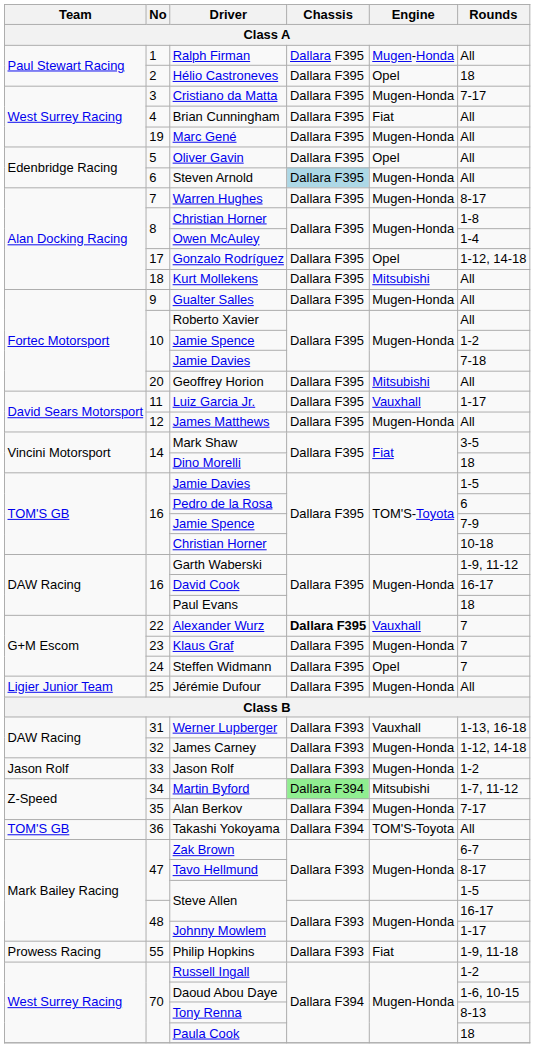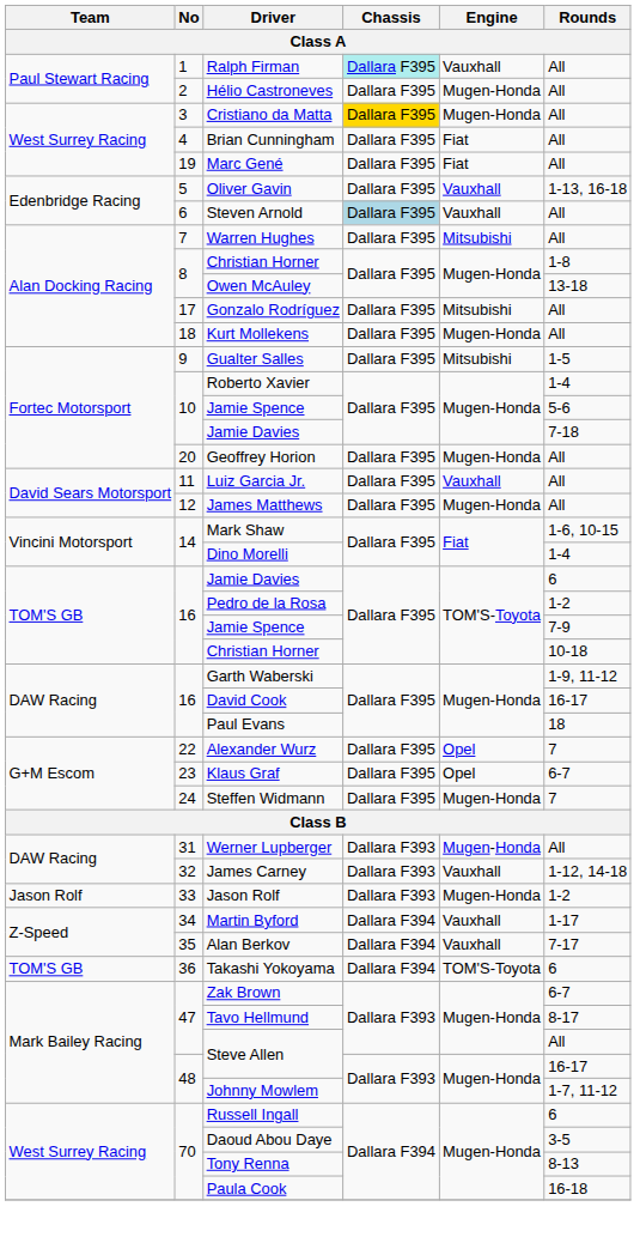 <table class="wikitable" style="font-size: 85%;">
 <tr>
 <th>Team</th>
 <th>No</th>
 <th>Driver</th>
 <th>Chassis</th>
 <th>Engine</th>
 <th>Rounds</th>
 </tr>
 <tr>
 <th colspan=6>Class A</th>
 </tr>
 <tr>
 <td rowspan=2> <a href='#'>Paul Stewart Racing</a></td>
 <td>1</td>
 <td> <a href='#'>Ralph Firman</a></td>
-<td nowrap><a href='#'>Dallara</a> F395</td>
-<td><a href='#'>Mugen</a>-<a href='#'>Honda</a></td>
+<td nowrap style="background: paleturquoise;"><a href='#'>Dallara</a> F395</td>
+<td>Vauxhall</td>
 <td>All</td>
 </tr>
 <tr>
 <td>2</td>
 <td> <a href='#'>Hélio Castroneves</a></td>
 <td>Dallara F395</td>
-<td>Opel</td>
-<td>18</td>
+<td>Mugen-Honda</td>
+<td>All</td>
 </tr>
 <tr>
 <td rowspan=3> <a href='#'>West Surrey Racing</a></td>
 <td>3</td>
 <td> <a href='#'>Cristiano da Matta</a></td>
-<td>Dallara F395</td>
+<td style="background: gold;">Dallara F395</td>
 <td>Mugen-Honda</td>
-<td>7-17</td>
+<td>All</td>
 </tr>
 <tr>
 <td>4</td>
 <td> Brian Cunningham</td>
 <td>Dallara F395</td>
 <td>Fiat</td>
 <td>All</td>
 </tr>
 <tr>
 <td>19</td>
 <td> <a href='#'>Marc Gené</a></td>
 <td>Dallara F395</td>
-<td>Mugen-Honda</td>
+<td>Fiat</td>
 <td>All</td>
 </tr>
 <tr>
 <td rowspan=2> Edenbridge Racing</td>
 <td>5</td>
 <td> <a href='#'>Oliver Gavin</a></td>
 <td>Dallara F395</td>
-<td>Opel</td>
-<td>All</td>
+<td><a href='#'>Vauxhall</a></td>
+<td nowrap>1-13, 16-18</td>
 </tr>
 <tr>
 <td>6</td>
 <td> Steven Arnold</td>
 <td style="background: lightblue;">Dallara F395</td>
-<td>Mugen-Honda</td>
+<td>Vauxhall</td>
 <td>All</td>
 </tr>
 <tr>
 <td rowspan=5> <a href='#'>Alan Docking Racing</a></td>
 <td>7</td>
 <td> <a href='#'>Warren Hughes</a></td>
 <td>Dallara F395</td>
-<td>Mugen-Honda</td>
-<td>8-17</td>
+<td><a href='#'>Mitsubishi</a></td>
+<td>All</td>
 </tr>
 <tr>
 <td rowspan=2>8</td>
 <td> <a href='#'>Christian Horner</a></td>
 <td rowspan=2>Dallara F395</td>
 <td rowspan=2>Mugen-Honda</td>
 <td>1-8</td>
 </tr>
 <tr>
 <td> <a href='#'>Owen McAuley</a></td>
-<td>1-4</td>
+<td>13-18</td>
 </tr>
 <tr>
 <td>17</td>
 <td nowrap> <a href='#'>Gonzalo Rodríguez</a></td>
 <td>Dallara F395</td>
-<td>Opel</td>
-<td>1-12, 14-18</td>
+<td>Mitsubishi</td>
+<td>All</td>
 </tr>
 <tr>
 <td>18</td>
 <td> <a href='#'>Kurt Mollekens</a></td>
 <td>Dallara F395</td>
-<td><a href='#'>Mitsubishi</a></td>
+<td>Mugen-Honda</td>
 <td>All</td>
 </tr>
 <tr>
 <td rowspan=5> <a href='#'>Fortec Motorsport</a></td>
 <td>9</td>
 <td> <a href='#'>Gualter Salles</a></td>
 <td>Dallara F395</td>
-<td>Mugen-Honda</td>
-<td>All</td>
+<td>Mitsubishi</td>
+<td>1-5</td>
 </tr>
 <tr>
 <td rowspan=3>10</td>
 <td> Roberto Xavier</td>
 <td rowspan=3>Dallara F395</td>
 <td rowspan=3>Mugen-Honda</td>
-<td>All</td>
+<td>1-4</td>
 </tr>
 <tr>
 <td> <a href='#'>Jamie Spence</a></td>
-<td>1-2</td>
+<td>5-6</td>
 </tr>
 <tr>
 <td> <a href='#'>Jamie Davies</a></td>
 <td>7-18</td>
 </tr>
 <tr>
 <td>20</td>
 <td> Geoffrey Horion</td>
 <td>Dallara F395</td>
-<td><a href='#'>Mitsubishi</a></td>
+<td>Mugen-Honda</td>
 <td>All</td>
 </tr>
 <tr>
 <td rowspan=2 nowrap> <a href='#'>David Sears Motorsport</a></td>
 <td>11</td>
 <td> <a href='#'>Luiz Garcia Jr.</a></td>
 <td>Dallara F395</td>
 <td><a href='#'>Vauxhall</a></td>
-<td>1-17</td>
+<td>All</td>
 </tr>
 <tr>
 <td>12</td>
 <td> <a href='#'>James Matthews</a></td>
 <td>Dallara F395</td>
 <td>Mugen-Honda</td>
 <td>All</td>
 </tr>
 <tr>
 <td rowspan=2> Vincini Motorsport</td>
 <td rowspan=2>14</td>
 <td> Mark Shaw</td>
 <td rowspan=2>Dallara F395</td>
 <td rowspan=2><a href='#'>Fiat</a></td>
-<td>3-5</td>
+<td>1-6, 10-15</td>
 </tr>
 <tr>
 <td> <a href='#'>Dino Morelli</a></td>
-<td>18</td>
+<td>1-4</td>
 </tr>
 <tr>
 <td rowspan=4> <a href='#'>TOM'S GB</a></td>
 <td rowspan=4>16</td>
 <td> <a href='#'>Jamie Davies</a></td>
 <td rowspan=4>Dallara F395</td>
 <td rowspan=4>TOM'S-<a href='#'>Toyota</a></td>
-<td>1-5</td>
+<td>6</td>
 </tr>
 <tr>
 <td> <a href='#'>Pedro de la Rosa</a></td>
-<td>6</td>
+<td>1-2</td>
 </tr>
 <tr>
 <td> <a href='#'>Jamie Spence</a></td>
 <td>7-9</td>
 </tr>
 <tr>
 <td> <a href='#'>Christian Horner</a></td>
 <td>10-18</td>
 </tr>
 <tr>
 <td rowspan=3> DAW Racing</td>
 <td rowspan=3>16</td>
 <td> Garth Waberski</td>
 <td rowspan=3>Dallara F395</td>
 <td rowspan=3>Mugen-Honda</td>
 <td>1-9, 11-12</td>
 </tr>
 <tr>
 <td> <a href='#'>David Cook</a></td>
 <td>16-17</td>
 </tr>
 <tr>
 <td> Paul Evans</td>
 <td>18</td>
 </tr>
 <tr>
 <td rowspan=3> G+M Escom</td>
 <td>22</td>
 <td> <a href='#'>Alexander Wurz</a></td>
-<td><strong>Dallara F395</strong></td>
-<td><a href='#'>Vauxhall</a></td>
+<td>Dallara F395</td>
+<td><a href='#'>Opel</a></td>
 <td>7</td>
 </tr>
 <tr>
 <td>23</td>
 <td> <a href='#'>Klaus Graf</a></td>
 <td>Dallara F395</td>
-<td>Mugen-Honda</td>
-<td>7</td>
+<td>Opel</td>
+<td>6-7</td>
 </tr>
 <tr>
 <td>24</td>
 <td> Steffen Widmann</td>
 <td>Dallara F395</td>
-<td>Opel</td>
+<td>Mugen-Honda</td>
 <td>7</td>
-</tr>
-<tr>
-<td> <a href='#'>Ligier Junior Team</a></td>
-<td>25</td>
-<td> Jérémie Dufour</td>
-<td>Dallara F395</td>
-<td>Mugen-Honda</td>
-<td>All</td>
 </tr>
 <tr>
 <th colspan=6>Class B</th>
 </tr>
 <tr>
 <td rowspan=2> DAW Racing</td>
 <td>31</td>
 <td> <a href='#'>Werner Lupberger</a></td>
 <td>Dallara F393</td>
-<td>Vauxhall</td>
-<td nowrap>1-13, 16-18</td>
+<td><a href='#'>Mugen</a>-<a href='#'>Honda</a></td>
+<td>All</td>
 </tr>
 <tr>
 <td>32</td>
 <td> James Carney</td>
 <td>Dallara F393</td>
-<td>Mugen-Honda</td>
+<td>Vauxhall</td>
 <td>1-12, 14-18</td>
 </tr>
 <tr>
 <td> Jason Rolf</td>
 <td>33</td>
 <td> Jason Rolf</td>
 <td>Dallara F393</td>
 <td>Mugen-Honda</td>
 <td>1-2</td>
 </tr>
 <tr>
 <td rowspan=2> Z-Speed</td>
 <td>34</td>
 <td> <a href='#'>Martin Byford</a></td>
-<td style="background: lightgreen;">Dallara F394</td>
-<td>Mitsubishi</td>
-<td>1-7, 11-12</td>
+<td>Dallara F394</td>
+<td>Vauxhall</td>
+<td>1-17</td>
 </tr>
 <tr>
 <td>35</td>
 <td> Alan Berkov</td>
 <td>Dallara F394</td>
-<td>Mugen-Honda</td>
+<td>Vauxhall</td>
 <td>7-17</td>
 </tr>
 <tr>
 <td> <a href='#'>TOM'S GB</a></td>
 <td>36</td>
 <td> Takashi Yokoyama</td>
 <td>Dallara F394</td>
 <td>TOM'S-Toyota</td>
-<td>All</td>
+<td>6</td>
 </tr>
 <tr>
 <td rowspan=5> Mark Bailey Racing</td>
 <td rowspan=3>47</td>
 <td> <a href='#'>Zak Brown</a></td>
 <td rowspan=3>Dallara F393</td>
 <td rowspan=3>Mugen-Honda</td>
 <td>6-7</td>
 </tr>
 <tr>
 <td> <a href='#'>Tavo Hellmund</a></td>
 <td>8-17</td>
 </tr>
 <tr>
 <td rowspan=2> Steve Allen</td>
-<td>1-5</td>
+<td>All</td>
 </tr>
 <tr>
 <td rowspan=2>48</td>
 <td rowspan=2>Dallara F393</td>
 <td rowspan=2>Mugen-Honda</td>
 <td>16-17</td>
 </tr>
 <tr>
 <td> <a href='#'>Johnny Mowlem</a></td>
-<td>1-17</td>
-</tr>
-<tr>
-<td> Prowess Racing</td>
-<td>55</td>
-<td> Philip Hopkins</td>
-<td>Dallara F393</td>
-<td>Fiat</td>
-<td>1-9, 11-18</td>
+<td>1-7, 11-12</td>
 </tr>
 <tr>
 <td rowspan=4> <a href='#'>West Surrey Racing</a></td>
 <td rowspan=4>70</td>
 <td> <a href='#'>Russell Ingall</a></td>
 <td rowspan=4>Dallara F394</td>
 <td rowspan=4>Mugen-Honda</td>
-<td>1-2</td>
+<td>6</td>
 </tr>
 <tr>
 <td> Daoud Abou Daye</td>
-<td>1-6, 10-15</td>
+<td>3-5</td>
 </tr>
 <tr>
 <td> <a href='#'>Tony Renna</a></td>
 <td>8-13</td>
 </tr>
 <tr>
 <td> <a href='#'>Paula Cook</a></td>
-<td>18</td>
+<td>16-18</td>
 </tr>
 <tr>
 </tr>
 </table>
